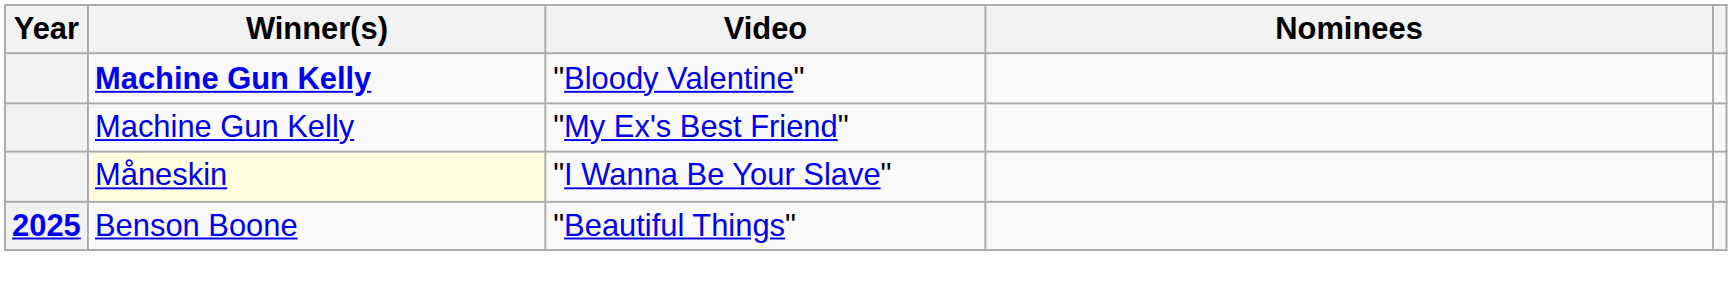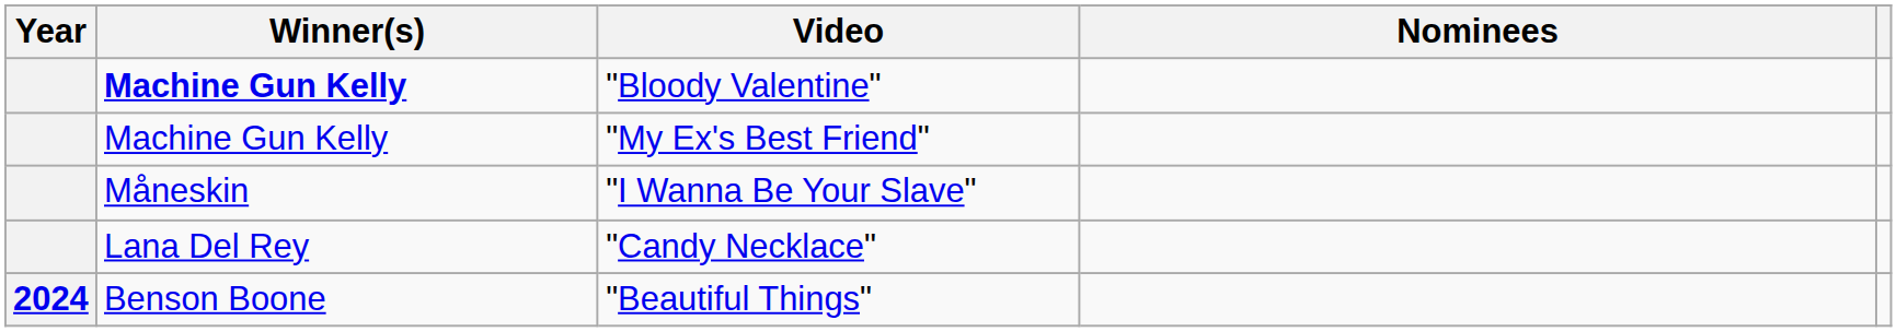 <table class="wikitable sortable">
 <tr>
 <th scope="col">Year</th>
 <th scope="col" style="width:230px;">Winner(s)</th>
 <th scope="col" style="width:220px;">Video</th>
 <th scope="col" style="width:370px;">Nominees</th>
 <th scope="col" class="unsortable"></th>
 </tr>
 <tr>
 <th scope="row"></th>
 <td><strong><a href='#'>Machine Gun Kelly</a></strong></td>
 <td>"<a href='#'>Bloody Valentine</a>"</td>
 <td></td>
 <td align="center"></td>
 </tr>
 <tr>
 <th scope="row"></th>
 <td><a href='#'>Machine Gun Kelly</a> </td>
 <td>"<a href='#'>My Ex's Best Friend</a>"</td>
 <td></td>
 <td align="center"></td>
 </tr>
 <tr>
 <th scope="row"></th>
-<td style="background: lightyellow;"><a href='#'>Måneskin</a></td>
+<td><a href='#'>Måneskin</a></td>
 <td>"<a href='#'>I Wanna Be Your Slave</a>"</td>
 <td></td>
 <td align="center"></td>
 </tr>
 <tr>
-<th><a href='#'>2025</a></th>
+<th scope="row"></th>
+<td><a href='#'>Lana Del Rey</a> </td>
+<td>"<a href='#'>Candy Necklace</a>"</td>
+<td></td>
+<td align="center"></td>
+</tr>
+<tr>
+<th><a href='#'>2024</a></th>
 <td><a href='#'>Benson Boone</a></td>
 <td>"<a href='#'>Beautiful Things</a>"</td>
 <td></td>
 <td align="center"></td>
 </tr>
 </table>
